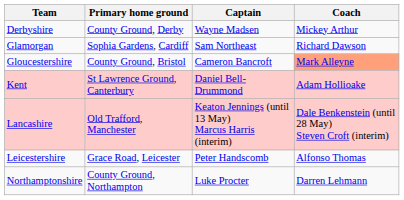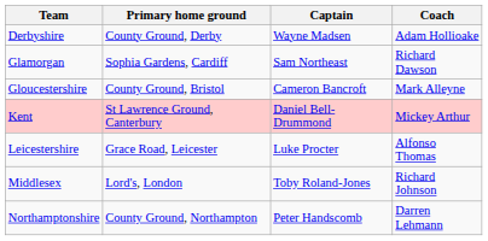 <table class="wikitable">
 <tr>
 <th>Team</th>
 <th>Primary home ground</th>
 <th>Captain</th>
 <th>Coach</th>
 </tr>
 <tr>
 <td><a href='#'>Derbyshire</a></td>
 <td><a href='#'>County Ground</a>, <a href='#'>Derby</a></td>
 <td><a href='#'>Wayne Madsen</a></td>
-<td><a href='#'>Mickey Arthur</a></td>
+<td><a href='#'>Adam Hollioake</a></td>
 </tr>
 <tr>
 <td><a href='#'>Glamorgan</a></td>
 <td><a href='#'>Sophia Gardens</a>, <a href='#'>Cardiff</a></td>
 <td><a href='#'>Sam Northeast</a></td>
 <td><a href='#'>Richard Dawson</a></td>
 </tr>
 <tr>
 <td><a href='#'>Gloucestershire</a></td>
 <td><a href='#'>County Ground</a>, <a href='#'>Bristol</a></td>
 <td><a href='#'>Cameron Bancroft</a></td>
-<td style="background: lightsalmon;"><a href='#'>Mark Alleyne</a></td>
+<td><a href='#'>Mark Alleyne</a></td>
 </tr>
 <tr style="background-color:#ffcccc">
 <td><a href='#'>Kent</a></td>
 <td><a href='#'>St Lawrence Ground</a>, <a href='#'>Canterbury</a></td>
 <td><a href='#'>Daniel Bell-Drummond</a></td>
-<td><a href='#'>Adam Hollioake</a></td>
-</tr>
-<tr style="background-color:#ffcccc">
-<td><a href='#'>Lancashire</a></td>
-<td><a href='#'>Old Trafford</a>, <a href='#'>Manchester</a></td>
-<td><a href='#'>Keaton Jennings</a> (until 13 May)<br><a href='#'>Marcus Harris</a> (interim)</td>
-<td><a href='#'>Dale Benkenstein</a> (until 28 May)<br><a href='#'>Steven Croft</a> (interim)</td>
+<td><a href='#'>Mickey Arthur</a></td>
 </tr>
 <tr>
 <td><a href='#'>Leicestershire</a></td>
 <td><a href='#'>Grace Road</a>, <a href='#'>Leicester</a></td>
-<td><a href='#'>Peter Handscomb</a></td>
+<td><a href='#'>Luke Procter</a></td>
 <td><a href='#'>Alfonso Thomas</a></td>
+</tr>
+<tr>
+<td><a href='#'>Middlesex</a></td>
+<td><a href='#'>Lord's</a>, <a href='#'>London</a></td>
+<td><a href='#'>Toby Roland-Jones</a></td>
+<td><a href='#'>Richard Johnson</a></td>
 </tr>
 <tr>
 <td><a href='#'>Northamptonshire</a></td>
 <td><a href='#'>County Ground</a>, <a href='#'>Northampton</a></td>
-<td><a href='#'>Luke Procter</a></td>
+<td><a href='#'>Peter Handscomb</a></td>
 <td><a href='#'>Darren Lehmann</a></td>
 </tr>
 </table>
